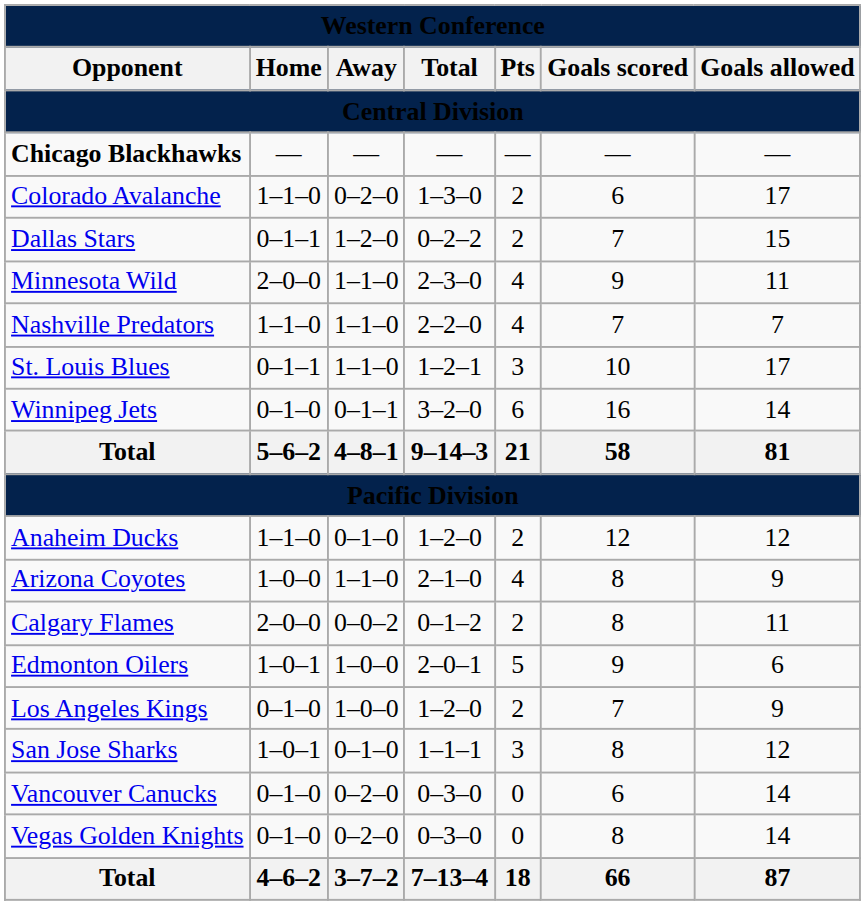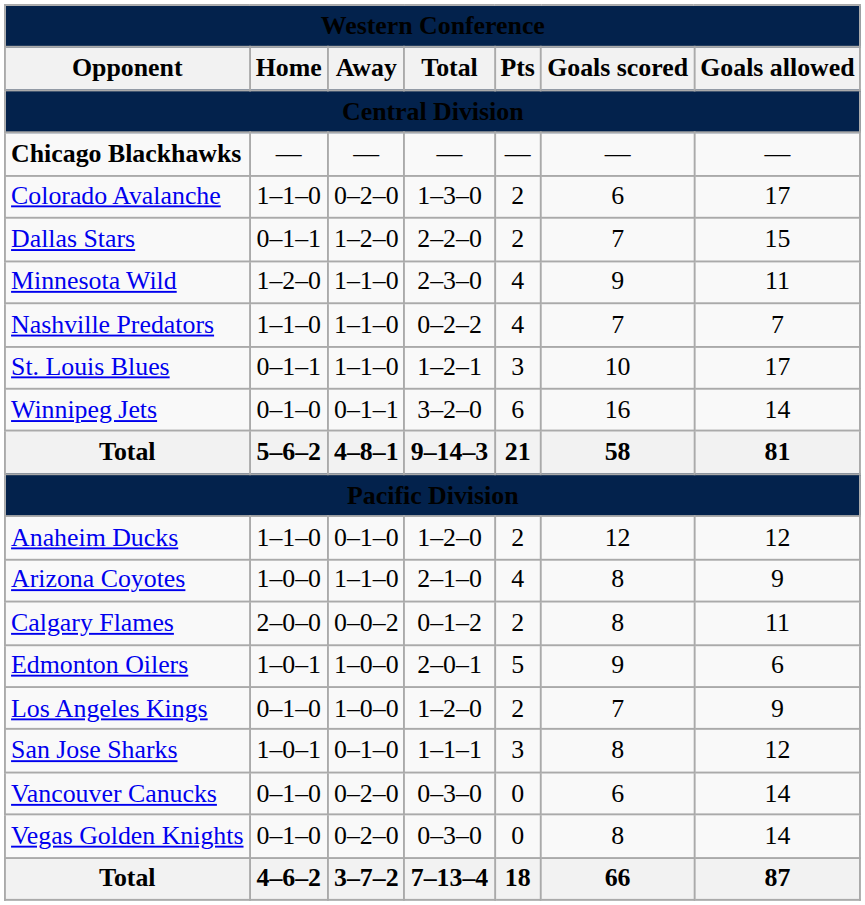 <table class="wikitable" style="font-size: 85%; text-align: center">
 <tr>
 <td colspan="7" style="text-align:center; background:#03224c"><span><strong>Western Conference</strong></span></td>
 </tr>
 <tr>
 <th>Opponent</th>
 <th>Home</th>
 <th>Away</th>
 <th>Total</th>
 <th>Pts</th>
 <th>Goals scored</th>
 <th>Goals allowed</th>
 </tr>
 <tr>
 <td colspan="7" style="text-align:center; background:#03224c"><span><strong>Central Division</strong></span></td>
 </tr>
 <tr>
 <td style="text-align:left"><strong>Chicago Blackhawks</strong></td>
 <td>—</td>
 <td>—</td>
 <td>—</td>
 <td>—</td>
 <td>—</td>
 <td>—</td>
 </tr>
 <tr>
 <td style="text-align:left"><a href='#'>Colorado Avalanche</a></td>
 <td>1–1–0</td>
 <td>0–2–0</td>
 <td>1–3–0</td>
 <td>2</td>
 <td>6</td>
 <td>17</td>
 </tr>
 <tr>
 <td style="text-align:left"><a href='#'>Dallas Stars</a></td>
 <td>0–1–1</td>
 <td>1–2–0</td>
-<td>0–2–2</td>
+<td>2–2–0</td>
 <td>2</td>
 <td>7</td>
 <td>15</td>
 </tr>
 <tr>
 <td style="text-align:left"><a href='#'>Minnesota Wild</a></td>
-<td>2–0–0</td>
+<td>1–2–0</td>
 <td>1–1–0</td>
 <td>2–3–0</td>
 <td>4</td>
 <td>9</td>
 <td>11</td>
 </tr>
 <tr>
 <td style="text-align:left"><a href='#'>Nashville Predators</a></td>
 <td>1–1–0</td>
 <td>1–1–0</td>
-<td>2–2–0</td>
+<td>0–2–2</td>
 <td>4</td>
 <td>7</td>
 <td>7</td>
 </tr>
 <tr>
 <td style="text-align:left"><a href='#'>St. Louis Blues</a></td>
 <td>0–1–1</td>
 <td>1–1–0</td>
 <td>1–2–1</td>
 <td>3</td>
 <td>10</td>
 <td>17</td>
 </tr>
 <tr>
 <td style="text-align:left"><a href='#'>Winnipeg Jets</a></td>
 <td>0–1–0</td>
 <td>0–1–1</td>
 <td>3–2–0</td>
 <td>6</td>
 <td>16</td>
 <td>14</td>
 </tr>
 <tr>
 <th>Total</th>
 <th>5–6–2</th>
 <th>4–8–1</th>
 <th>9–14–3</th>
 <th>21</th>
 <th>58</th>
 <th>81</th>
 </tr>
 <tr>
 <td colspan="7" style="text-align:center; background:#03224c"><span><strong>Pacific Division</strong></span></td>
 </tr>
 <tr>
 <td style="text-align:left"><a href='#'>Anaheim Ducks</a></td>
 <td>1–1–0</td>
 <td>0–1–0</td>
 <td>1–2–0</td>
 <td>2</td>
 <td>12</td>
 <td>12</td>
 </tr>
 <tr>
 <td style="text-align:left"><a href='#'>Arizona Coyotes</a></td>
 <td>1–0–0</td>
 <td>1–1–0</td>
 <td>2–1–0</td>
 <td>4</td>
 <td>8</td>
 <td>9</td>
 </tr>
 <tr>
 <td style="text-align:left"><a href='#'>Calgary Flames</a></td>
 <td>2–0–0</td>
 <td>0–0–2</td>
 <td>0–1–2</td>
 <td>2</td>
 <td>8</td>
 <td>11</td>
 </tr>
 <tr>
 <td style="text-align:left"><a href='#'>Edmonton Oilers</a></td>
 <td>1–0–1</td>
 <td>1–0–0</td>
 <td>2–0–1</td>
 <td>5</td>
 <td>9</td>
 <td>6</td>
 </tr>
 <tr>
 <td style="text-align:left"><a href='#'>Los Angeles Kings</a></td>
 <td>0–1–0</td>
 <td>1–0–0</td>
 <td>1–2–0</td>
 <td>2</td>
 <td>7</td>
 <td>9</td>
 </tr>
 <tr>
 <td style="text-align:left"><a href='#'>San Jose Sharks</a></td>
 <td>1–0–1</td>
 <td>0–1–0</td>
 <td>1–1–1</td>
 <td>3</td>
 <td>8</td>
 <td>12</td>
 </tr>
 <tr>
 <td style="text-align:left"><a href='#'>Vancouver Canucks</a></td>
 <td>0–1–0</td>
 <td>0–2–0</td>
 <td>0–3–0</td>
 <td>0</td>
 <td>6</td>
 <td>14</td>
 </tr>
 <tr>
 <td style="text-align:left"><a href='#'>Vegas Golden Knights</a></td>
 <td>0–1–0</td>
 <td>0–2–0</td>
 <td>0–3–0</td>
 <td>0</td>
 <td>8</td>
 <td>14</td>
 </tr>
 <tr>
 <th>Total</th>
 <th>4–6–2</th>
 <th>3–7–2</th>
 <th>7–13–4</th>
 <th>18</th>
 <th>66</th>
 <th>87</th>
 </tr>
 </table>
